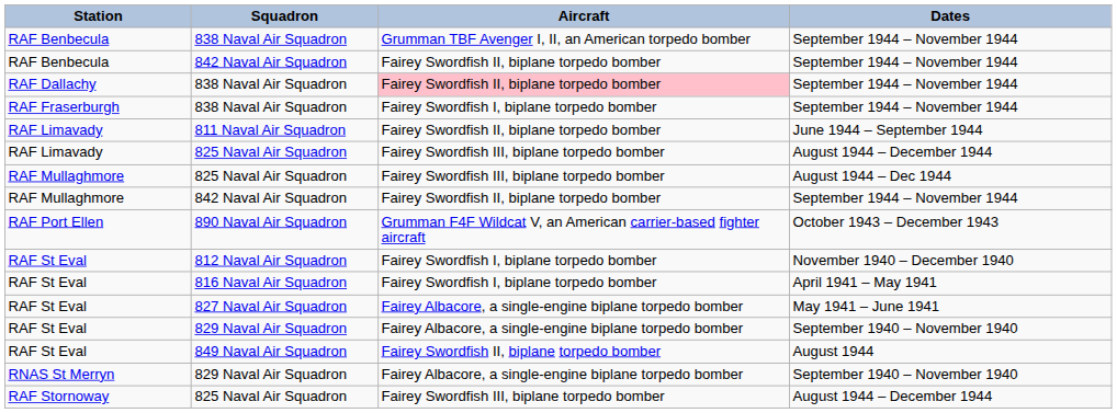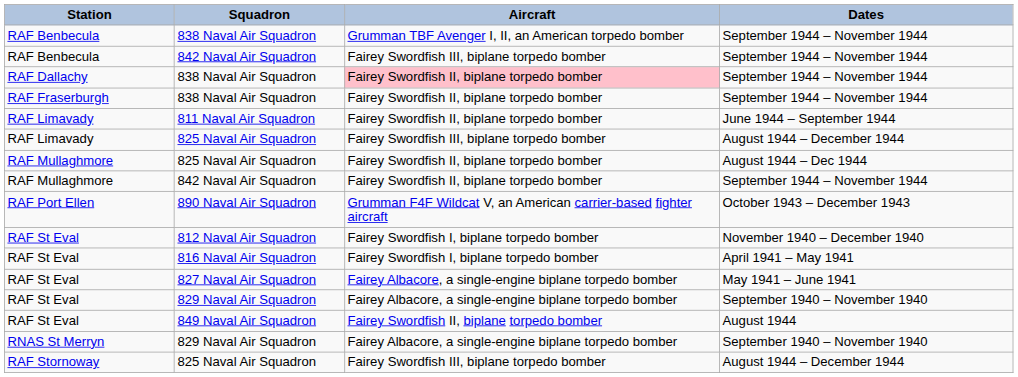 <table class="wikitable">
 <tr style="vertical-align: top;">
 <th scope="col" style="width: 200px; background:#B0C4DE;">Station</th>
 <th scope="col" style="width: 200px; background:#B0C4DE;">Squadron</th>
 <th scope="col" style="width: 450px; background:#B0C4DE;">Aircraft</th>
 <th scope="col" style="width: 350px; background:#B0C4DE;">Dates</th>
 </tr>
 <tr style="vertical-align: top;">
 <td><a href='#'>RAF Benbecula</a></td>
 <td><a href='#'>838 Naval Air Squadron</a></td>
 <td><a href='#'>Grumman TBF Avenger</a> I, II, an American torpedo bomber</td>
 <td>September 1944 – November 1944</td>
 </tr>
 <tr style="vertical-align: top;">
 <td>RAF Benbecula</td>
 <td><a href='#'>842 Naval Air Squadron</a></td>
-<td>Fairey Swordfish II, biplane torpedo bomber</td>
+<td>Fairey Swordfish III, biplane torpedo bomber</td>
 <td>September 1944 – November 1944</td>
 </tr>
 <tr style="vertical-align: top;">
 <td><a href='#'>RAF Dallachy</a></td>
 <td>838 Naval Air Squadron</td>
 <td style="background: pink;">Fairey Swordfish II, biplane torpedo bomber</td>
 <td>September 1944 – November 1944</td>
 </tr>
 <tr style="vertical-align: top;">
 <td><a href='#'>RAF Fraserburgh</a></td>
 <td>838 Naval Air Squadron</td>
-<td>Fairey Swordfish I, biplane torpedo bomber</td>
+<td>Fairey Swordfish II, biplane torpedo bomber</td>
 <td>September 1944 – November 1944</td>
 </tr>
 <tr style="vertical-align: top;">
 <td><a href='#'>RAF Limavady</a></td>
 <td><a href='#'>811 Naval Air Squadron</a></td>
 <td>Fairey Swordfish II, biplane torpedo bomber</td>
 <td>June 1944 – September 1944</td>
 </tr>
 <tr style="vertical-align: top;">
 <td>RAF Limavady</td>
 <td><a href='#'>825 Naval Air Squadron</a></td>
 <td>Fairey Swordfish III, biplane torpedo bomber</td>
 <td>August 1944 – December 1944</td>
 </tr>
 <tr style="vertical-align: top;">
 <td><a href='#'>RAF Mullaghmore</a></td>
 <td>825 Naval Air Squadron</td>
-<td>Fairey Swordfish III, biplane torpedo bomber</td>
+<td>Fairey Swordfish II, biplane torpedo bomber</td>
 <td>August 1944 – Dec 1944</td>
 </tr>
 <tr style="vertical-align: top;">
 <td>RAF Mullaghmore</td>
 <td>842 Naval Air Squadron</td>
 <td>Fairey Swordfish II, biplane torpedo bomber</td>
 <td>September 1944 – November 1944</td>
 </tr>
 <tr style="vertical-align: top;">
 <td><a href='#'>RAF Port Ellen</a></td>
 <td><a href='#'>890 Naval Air Squadron</a></td>
 <td><a href='#'>Grumman F4F Wildcat</a> V, an American <a href='#'>carrier-based</a> <a href='#'>fighter aircraft</a></td>
 <td>October 1943 – December 1943</td>
 </tr>
 <tr style="vertical-align: top;">
 <td><a href='#'>RAF St Eval</a></td>
 <td><a href='#'>812 Naval Air Squadron</a></td>
 <td>Fairey Swordfish I, biplane torpedo bomber</td>
 <td>November 1940 – December 1940</td>
 </tr>
 <tr style="vertical-align: top;">
 <td>RAF St Eval</td>
 <td><a href='#'>816 Naval Air Squadron</a></td>
 <td>Fairey Swordfish I, biplane torpedo bomber</td>
 <td>April 1941 – May 1941</td>
 </tr>
 <tr style="vertical-align: top;">
 <td>RAF St Eval</td>
 <td><a href='#'>827 Naval Air Squadron</a></td>
 <td><a href='#'>Fairey Albacore</a>, a single-engine biplane torpedo bomber</td>
 <td>May 1941 – June 1941</td>
 </tr>
 <tr style="vertical-align: top;">
 <td>RAF St Eval</td>
 <td><a href='#'>829 Naval Air Squadron</a></td>
 <td>Fairey Albacore, a single-engine biplane torpedo bomber</td>
 <td>September 1940 – November 1940</td>
 </tr>
 <tr style="vertical-align: top;">
 <td>RAF St Eval</td>
 <td><a href='#'>849 Naval Air Squadron</a></td>
 <td><a href='#'>Fairey Swordfish</a> II, <a href='#'>biplane</a> <a href='#'>torpedo bomber</a></td>
 <td>August 1944</td>
 </tr>
 <tr style="vertical-align: top;">
 <td><a href='#'>RNAS St Merryn</a></td>
 <td>829 Naval Air Squadron</td>
 <td>Fairey Albacore, a single-engine biplane torpedo bomber</td>
 <td>September 1940 – November 1940</td>
 </tr>
 <tr style="vertical-align: top;">
 <td><a href='#'>RAF Stornoway</a></td>
 <td>825 Naval Air Squadron</td>
 <td>Fairey Swordfish III, biplane torpedo bomber</td>
 <td>August 1944 – December 1944</td>
 </tr>
 </table>
